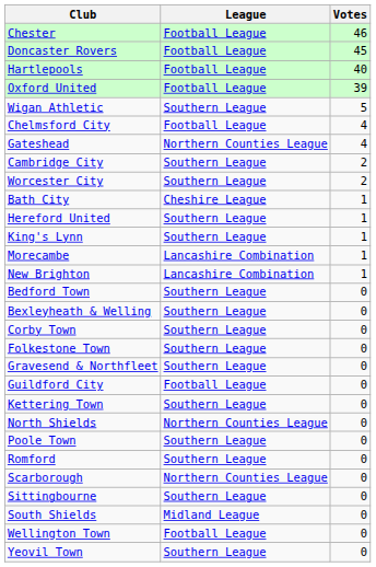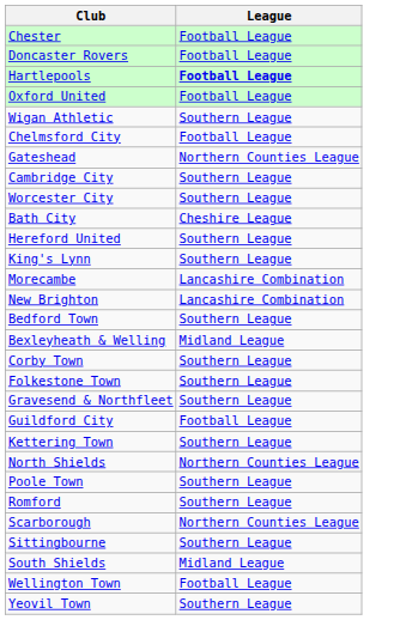 <table class=wikitable style=text-align:left>
 <tr>
 <th>Club</th>
 <th>League</th>
-<th>Votes</th>
 </tr>
 <tr bgcolor=ccffcc>
 <td><a href='#'>Chester</a></td>
 <td><a href='#'>Football League</a></td>
-<td align=right>46</td>
 </tr>
 <tr bgcolor=ccffcc>
 <td><a href='#'>Doncaster Rovers</a></td>
 <td><a href='#'>Football League</a></td>
-<td align=right>45</td>
 </tr>
 <tr bgcolor=ccffcc>
 <td><a href='#'>Hartlepools</a></td>
-<td><a href='#'>Football League</a></td>
-<td align=right>40</td>
+<td><strong><a href='#'>Football League</a></strong></td>
 </tr>
 <tr bgcolor=ccffcc>
 <td><a href='#'>Oxford United</a></td>
 <td><a href='#'>Football League</a></td>
-<td align=right>39</td>
 </tr>
 <tr>
 <td><a href='#'>Wigan Athletic</a></td>
 <td><a href='#'>Southern League</a></td>
-<td align=right>5</td>
 </tr>
 <tr>
 <td><a href='#'>Chelmsford City</a></td>
 <td><a href='#'>Football League</a></td>
-<td align=right>4</td>
 </tr>
 <tr>
 <td><a href='#'>Gateshead</a></td>
 <td><a href='#'>Northern Counties League</a></td>
-<td align=right>4</td>
 </tr>
 <tr>
 <td><a href='#'>Cambridge City</a></td>
 <td><a href='#'>Southern League</a></td>
-<td align=right>2</td>
 </tr>
 <tr>
 <td><a href='#'>Worcester City</a></td>
 <td><a href='#'>Southern League</a></td>
-<td align=right>2</td>
 </tr>
 <tr>
 <td><a href='#'>Bath City</a></td>
 <td><a href='#'>Cheshire League</a></td>
-<td align=right>1</td>
 </tr>
 <tr>
 <td><a href='#'>Hereford United</a></td>
 <td><a href='#'>Southern League</a></td>
-<td align=right>1</td>
 </tr>
 <tr>
 <td><a href='#'>King's Lynn</a></td>
 <td><a href='#'>Southern League</a></td>
-<td align=right>1</td>
 </tr>
 <tr>
 <td><a href='#'>Morecambe</a></td>
 <td><a href='#'>Lancashire Combination</a></td>
-<td align=right>1</td>
 </tr>
 <tr>
 <td><a href='#'>New Brighton</a></td>
 <td><a href='#'>Lancashire Combination</a></td>
-<td align=right>1</td>
 </tr>
 <tr>
 <td><a href='#'>Bedford Town</a></td>
 <td><a href='#'>Southern League</a></td>
-<td align=right>0</td>
 </tr>
 <tr>
 <td><a href='#'>Bexleyheath & Welling</a></td>
-<td><a href='#'>Southern League</a></td>
-<td align=right>0</td>
+<td><a href='#'>Midland League</a></td>
 </tr>
 <tr>
 <td><a href='#'>Corby Town</a></td>
 <td><a href='#'>Southern League</a></td>
-<td align=right>0</td>
 </tr>
 <tr>
 <td><a href='#'>Folkestone Town</a></td>
 <td><a href='#'>Southern League</a></td>
-<td align=right>0</td>
 </tr>
 <tr>
 <td><a href='#'>Gravesend & Northfleet</a></td>
 <td><a href='#'>Southern League</a></td>
-<td align=right>0</td>
 </tr>
 <tr>
 <td><a href='#'>Guildford City</a></td>
 <td><a href='#'>Football League</a></td>
-<td align=right>0</td>
 </tr>
 <tr>
 <td><a href='#'>Kettering Town</a></td>
 <td><a href='#'>Southern League</a></td>
-<td align=right>0</td>
 </tr>
 <tr>
 <td><a href='#'>North Shields</a></td>
 <td><a href='#'>Northern Counties League</a></td>
-<td align=right>0</td>
 </tr>
 <tr>
 <td><a href='#'>Poole Town</a></td>
 <td><a href='#'>Southern League</a></td>
-<td align=right>0</td>
 </tr>
 <tr>
 <td><a href='#'>Romford</a></td>
 <td><a href='#'>Southern League</a></td>
-<td align=right>0</td>
 </tr>
 <tr>
 <td><a href='#'>Scarborough</a></td>
 <td><a href='#'>Northern Counties League</a></td>
-<td align=right>0</td>
 </tr>
 <tr>
 <td><a href='#'>Sittingbourne</a></td>
 <td><a href='#'>Southern League</a></td>
-<td align=right>0</td>
 </tr>
 <tr>
 <td><a href='#'>South Shields</a></td>
 <td><a href='#'>Midland League</a></td>
-<td align=right>0</td>
 </tr>
 <tr>
 <td><a href='#'>Wellington Town</a></td>
 <td><a href='#'>Football League</a></td>
-<td align=right>0</td>
 </tr>
 <tr>
 <td><a href='#'>Yeovil Town</a></td>
 <td><a href='#'>Southern League</a></td>
-<td align=right>0</td>
 </tr>
 </table>
